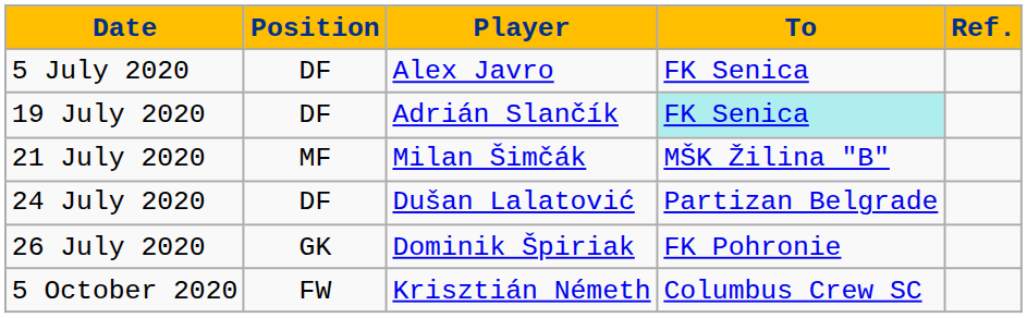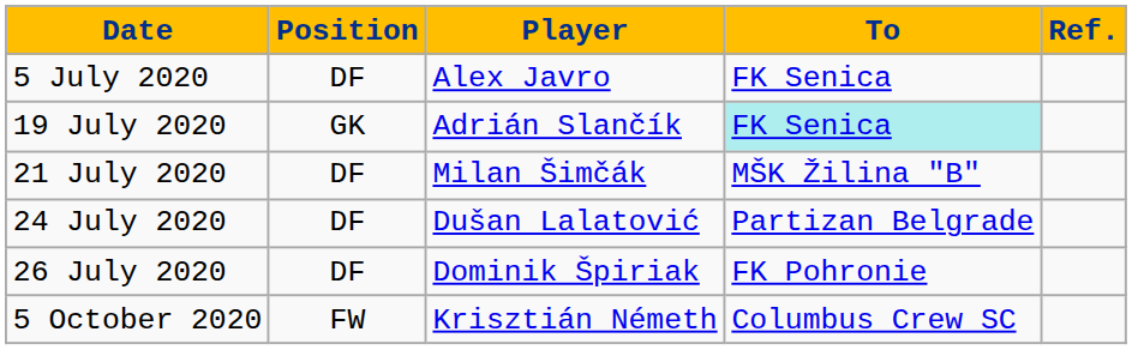 <table class="wikitable sortable">
 <tr>
 <th style="background:#FFBF00; color:#00308F;"><strong>Date</strong></th>
 <th style="background:#FFBF00; color:#00308F;"><strong>Position</strong></th>
 <th style="background:#FFBF00; color:#00308F;"><strong>Player</strong></th>
 <th style="background:#FFBF00; color:#00308F;"><strong>To</strong></th>
 <th style="background:#FFBF00; color:#00308F;"><strong>Ref.</strong></th>
 </tr>
 <tr>
 <td>5 July 2020</td>
 <td style="text-align:center;">DF</td>
 <td style="text-align:left;"> <a href='#'>Alex Javro</a></td>
 <td style="text-align:left;"> <a href='#'>FK Senica</a></td>
 <td></td>
 </tr>
 <tr>
 <td>19 July 2020</td>
-<td style="text-align:center;">DF</td>
+<td style="text-align:center;">GK</td>
 <td style="text-align:left;"> <a href='#'>Adrián Slančík</a></td>
 <td style="background: paleturquoise; text-align:left;"> <a href='#'>FK Senica</a></td>
 <td></td>
 </tr>
 <tr>
 <td>21 July 2020</td>
-<td style="text-align:center;">MF</td>
+<td style="text-align:center;">DF</td>
 <td style="text-align:left;"> <a href='#'>Milan Šimčák</a></td>
 <td style="text-align:left;"> <a href='#'>MŠK Žilina "B"</a></td>
 <td></td>
 </tr>
 <tr>
 <td>24 July 2020</td>
 <td style="text-align:center;">DF</td>
 <td style="text-align:left;"> <a href='#'>Dušan Lalatović</a></td>
 <td style="text-align:left;"> <a href='#'>Partizan Belgrade</a></td>
 <td></td>
 </tr>
 <tr>
 <td>26 July 2020</td>
-<td style="text-align:center;">GK</td>
+<td style="text-align:center;">DF</td>
 <td style="text-align:left;"> <a href='#'>Dominik Špiriak</a></td>
 <td style="text-align:left;"> <a href='#'>FK Pohronie</a></td>
 <td></td>
 </tr>
 <tr>
 <td>5 October 2020</td>
 <td style="text-align:center;">FW</td>
 <td style="text-align:left;"> <a href='#'>Krisztián Németh</a></td>
 <td style="text-align:left;"> <a href='#'>Columbus Crew SC</a></td>
 <td></td>
 </tr>
 </table>
